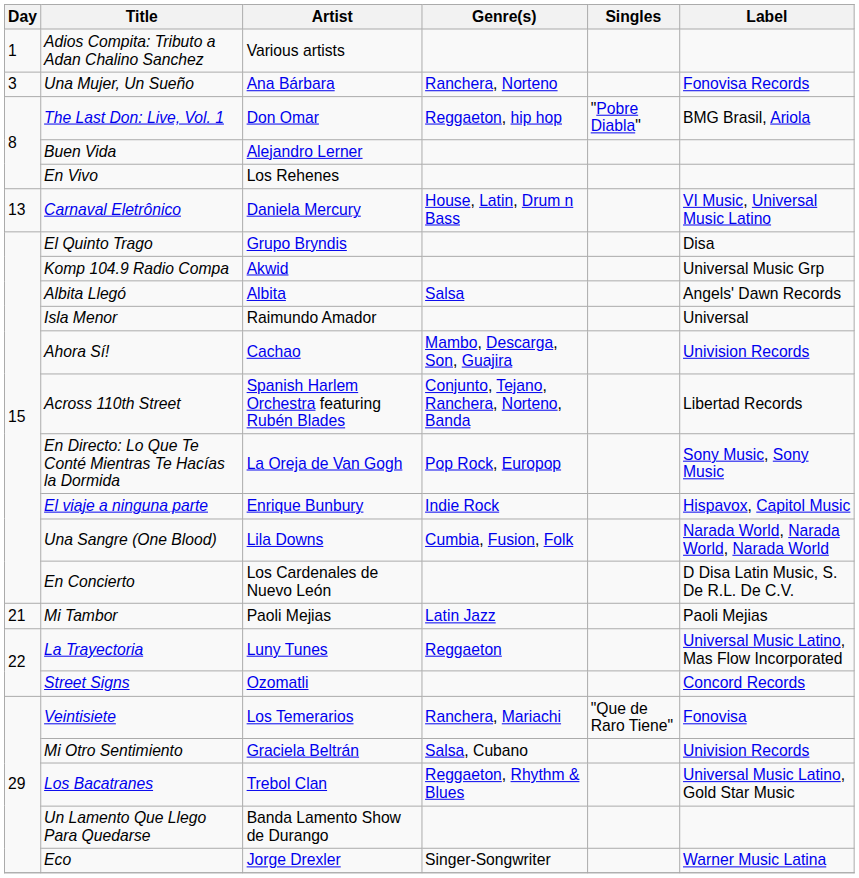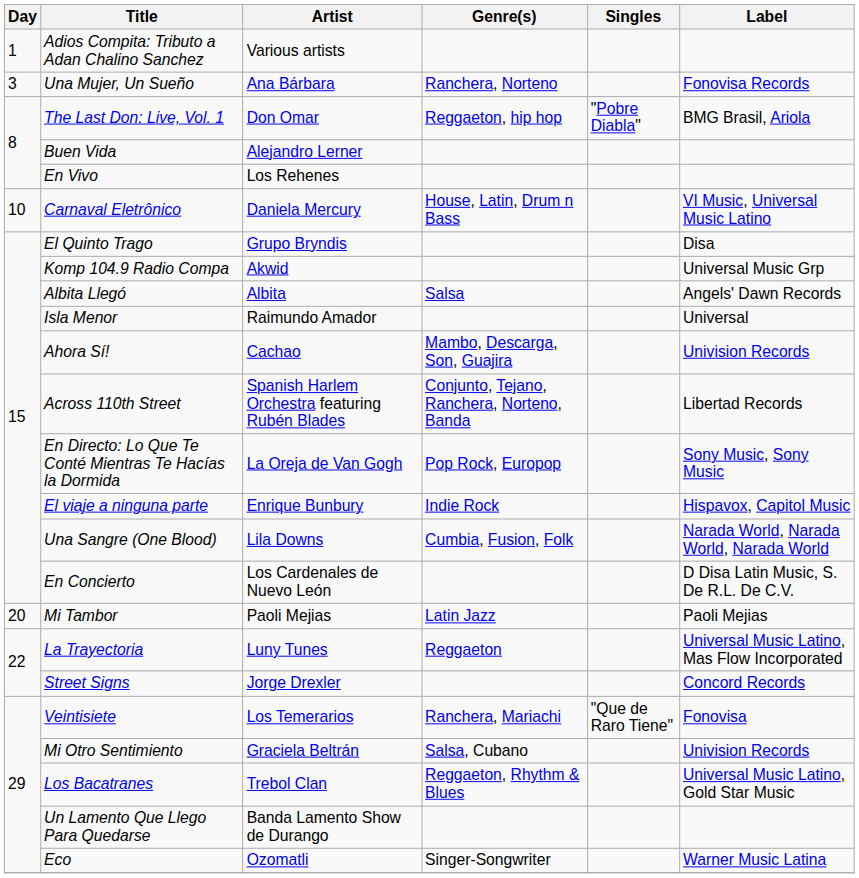 <table class="wikitable sortable" style="text-align: left;">
 <tr>
 <th>Day</th>
 <th>Title</th>
 <th>Artist</th>
 <th>Genre(s)</th>
 <th>Singles</th>
 <th>Label</th>
 </tr>
 <tr>
 <td>1</td>
 <td><em>Adios Compita: Tributo a Adan Chalino Sanchez</em></td>
 <td>Various artists</td>
 <td></td>
 <td></td>
 <td></td>
 </tr>
 <tr>
 <td>3</td>
 <td><em>Una Mujer, Un Sueño</em></td>
 <td><a href='#'>Ana Bárbara</a></td>
 <td><a href='#'>Ranchera</a>, <a href='#'>Norteno</a></td>
 <td></td>
 <td><a href='#'>Fonovisa Records</a></td>
 </tr>
 <tr>
 <td rowspan="3">8</td>
 <td><em><a href='#'>The Last Don: Live, Vol. 1</a></em></td>
 <td><a href='#'>Don Omar</a></td>
 <td><a href='#'>Reggaeton</a>, <a href='#'>hip hop</a></td>
 <td>"<a href='#'>Pobre Diabla</a>"</td>
 <td>BMG Brasil, <a href='#'>Ariola</a></td>
 </tr>
 <tr>
 <td><em>Buen Vida</em></td>
 <td><a href='#'>Alejandro Lerner</a></td>
 <td></td>
 <td></td>
 <td></td>
 </tr>
 <tr>
 <td><em>En Vivo</em></td>
 <td>Los Rehenes</td>
 <td></td>
 <td></td>
 <td></td>
 </tr>
 <tr>
-<td>13</td>
+<td>10</td>
 <td><em><a href='#'>Carnaval Eletrônico</a></em></td>
 <td><a href='#'>Daniela Mercury</a></td>
 <td><a href='#'>House</a>, <a href='#'>Latin</a>, <a href='#'>Drum n Bass</a></td>
 <td></td>
 <td><a href='#'>VI Music</a>, <a href='#'>Universal Music Latino</a></td>
 </tr>
 <tr>
 <td rowspan="10">15</td>
 <td><em>El Quinto Trago</em></td>
 <td><a href='#'>Grupo Bryndis</a></td>
 <td></td>
 <td></td>
 <td>Disa</td>
 </tr>
 <tr>
 <td><em>Komp 104.9 Radio Compa</em></td>
 <td><a href='#'>Akwid</a></td>
 <td></td>
 <td></td>
 <td>Universal Music Grp</td>
 </tr>
 <tr>
 <td><em>Albita Llegó</em></td>
 <td><a href='#'>Albita</a></td>
 <td><a href='#'>Salsa</a></td>
 <td></td>
 <td>Angels' Dawn Records</td>
 </tr>
 <tr>
 <td><em>Isla Menor</em></td>
 <td>Raimundo Amador</td>
 <td></td>
 <td></td>
 <td>Universal</td>
 </tr>
 <tr>
 <td><em>Ahora Sí!</em></td>
 <td><a href='#'>Cachao</a></td>
 <td><a href='#'>Mambo</a>, <a href='#'>Descarga</a>, <a href='#'>Son</a>, <a href='#'>Guajira</a></td>
 <td></td>
 <td><a href='#'>Univision Records</a></td>
 </tr>
 <tr>
 <td><em>Across 110th Street</em></td>
 <td><a href='#'>Spanish Harlem Orchestra</a> featuring <a href='#'>Rubén Blades</a></td>
 <td><a href='#'>Conjunto</a>, <a href='#'>Tejano</a>, <a href='#'>Ranchera</a>, <a href='#'>Norteno</a>, <a href='#'>Banda</a></td>
 <td></td>
 <td>Libertad Records</td>
 </tr>
 <tr>
 <td><em>En Directo: Lo Que Te Conté Mientras Te Hacías la Dormida</em></td>
 <td><a href='#'>La Oreja de Van Gogh</a></td>
 <td><a href='#'>Pop Rock</a>, <a href='#'>Europop</a></td>
 <td></td>
 <td><a href='#'>Sony Music</a>, <a href='#'>Sony Music</a></td>
 </tr>
 <tr>
 <td><em><a href='#'>El viaje a ninguna parte</a></em></td>
 <td><a href='#'>Enrique Bunbury</a></td>
 <td><a href='#'>Indie Rock</a></td>
 <td></td>
 <td><a href='#'>Hispavox</a>, <a href='#'>Capitol Music</a></td>
 </tr>
 <tr>
 <td><em>Una Sangre (One Blood)</em></td>
 <td><a href='#'>Lila Downs</a></td>
 <td><a href='#'>Cumbia</a>, <a href='#'>Fusion</a>, <a href='#'>Folk</a></td>
 <td></td>
 <td><a href='#'>Narada World</a>, <a href='#'>Narada World</a>, <a href='#'>Narada World</a></td>
 </tr>
 <tr>
 <td><em>En Concierto</em></td>
 <td>Los Cardenales de Nuevo León</td>
 <td></td>
 <td></td>
 <td>D Disa Latin Music, S. De R.L. De C.V.</td>
 </tr>
 <tr>
-<td>21</td>
+<td>20</td>
 <td><em>Mi Tambor</em></td>
 <td>Paoli Mejias</td>
 <td><a href='#'>Latin Jazz</a></td>
 <td></td>
 <td>Paoli Mejias</td>
 </tr>
 <tr>
 <td rowspan="2">22</td>
 <td><em><a href='#'>La Trayectoria</a></em></td>
 <td><a href='#'>Luny Tunes</a></td>
 <td><a href='#'>Reggaeton</a></td>
 <td></td>
 <td><a href='#'>Universal Music Latino</a>, Mas Flow Incorporated</td>
 </tr>
 <tr>
 <td><em><a href='#'>Street Signs</a></em></td>
-<td><a href='#'>Ozomatli</a></td>
+<td><a href='#'>Jorge Drexler</a></td>
 <td></td>
 <td></td>
 <td><a href='#'>Concord Records</a></td>
 </tr>
 <tr>
 <td rowspan="5">29</td>
 <td><em><a href='#'>Veintisiete</a></em></td>
 <td><a href='#'>Los Temerarios</a></td>
 <td><a href='#'>Ranchera</a>, <a href='#'>Mariachi</a></td>
 <td>"Que de Raro Tiene"</td>
 <td><a href='#'>Fonovisa</a></td>
 </tr>
 <tr>
 <td><em>Mi Otro Sentimiento</em></td>
 <td><a href='#'>Graciela Beltrán</a></td>
 <td><a href='#'>Salsa</a>, Cubano</td>
 <td></td>
 <td><a href='#'>Univision Records</a></td>
 </tr>
 <tr>
 <td><em><a href='#'>Los Bacatranes</a></em></td>
 <td><a href='#'>Trebol Clan</a></td>
 <td><a href='#'>Reggaeton</a>, <a href='#'>Rhythm & Blues</a></td>
 <td></td>
 <td><a href='#'>Universal Music Latino</a>, Gold Star Music</td>
 </tr>
 <tr>
 <td><em>Un Lamento Que Llego Para Quedarse</em></td>
 <td>Banda Lamento Show de Durango</td>
 <td></td>
 <td></td>
 <td></td>
 </tr>
 <tr>
 <td><em>Eco</em></td>
-<td><a href='#'>Jorge Drexler</a></td>
+<td><a href='#'>Ozomatli</a></td>
 <td>Singer-Songwriter</td>
 <td></td>
 <td><a href='#'>Warner Music Latina</a></td>
 </tr>
 <tr>
 </tr>
 </table>
